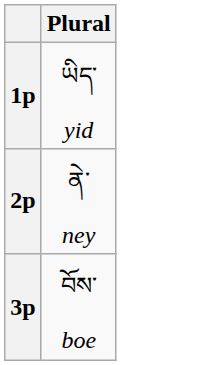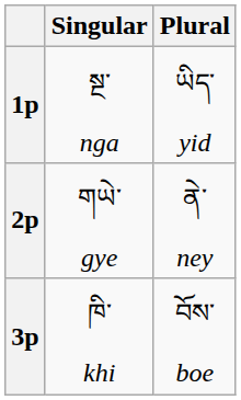 <table class="wikitable">
 <tr>
 <th></th>
+<th>Singular</th>
 <th>Plural</th>
 </tr>
 <tr align="center">
 <th>1p</th>
+<td>སྔ་<br><em>nga</em></td>
 <td>ཡིད་<br><em>yid</em></td>
 </tr>
 <tr align="center">
 <th>2p</th>
+<td>གཡེ་<br><em>gye</em></td>
 <td>ནེ་<br><em>ney</em></td>
 </tr>
 <tr align="center">
 <th>3p</th>
+<td>ཁི་<br><em>khi</em></td>
 <td>བོས་<br><em>boe</em></td>
 </tr>
 </table>
